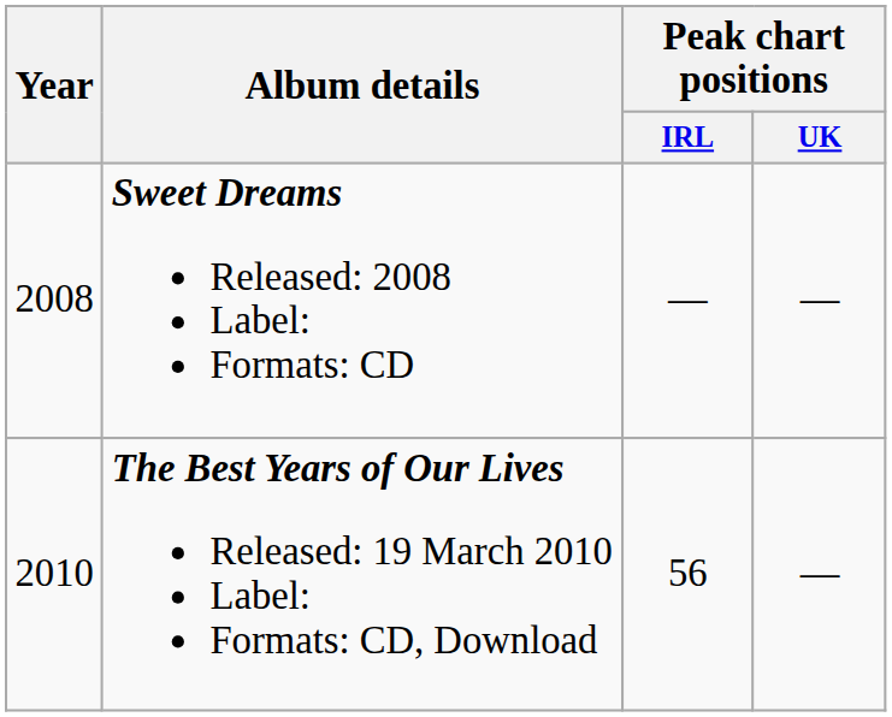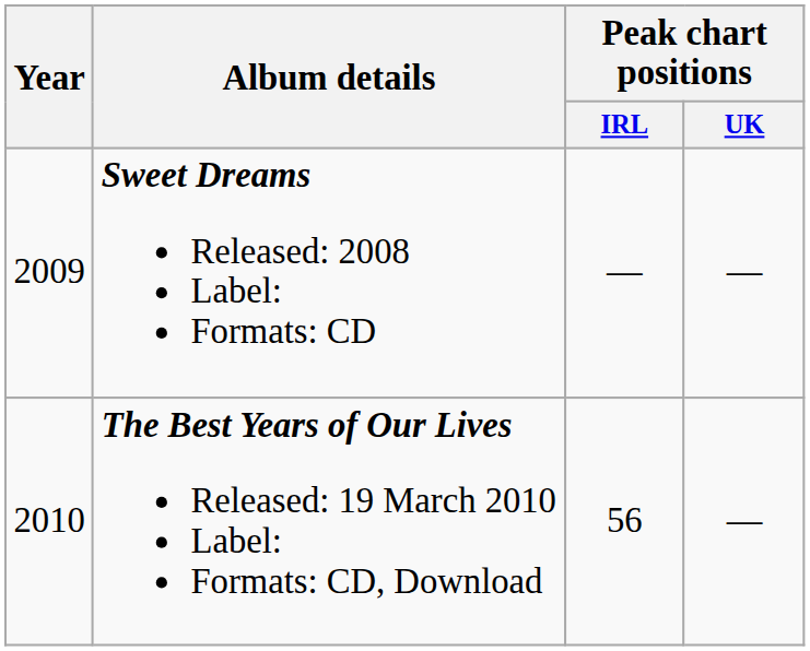 <table class="wikitable" style=text-align:center;>
 <tr>
 <th rowspan="2">Year</th>
 <th rowspan="2">Album details</th>
 <th colspan="2">Peak chart positions</th>
 </tr>
 <tr>
 <th style="width:4em;font-size:75%"><a href='#'>IRL</a><br></th>
 <th style="width:4em;font-size:75%"><a href='#'>UK</a><br></th>
 </tr>
 <tr>
-<td>2008</td>
+<td>2009</td>
 <td align="left"><strong><em>Sweet Dreams</em></strong><br><ul><li>Released: 2008</li><li>Label:</li><li>Formats: CD</li></ul></td>
 <td>—</td>
 <td>—</td>
 </tr>
 <tr>
 <td>2010</td>
 <td align="left"><strong><em>The Best Years of Our Lives</em></strong><br><ul><li>Released: 19 March 2010</li><li>Label:</li><li>Formats: CD, Download</li></ul></td>
 <td>56</td>
 <td>—</td>
 </tr>
 </table>
